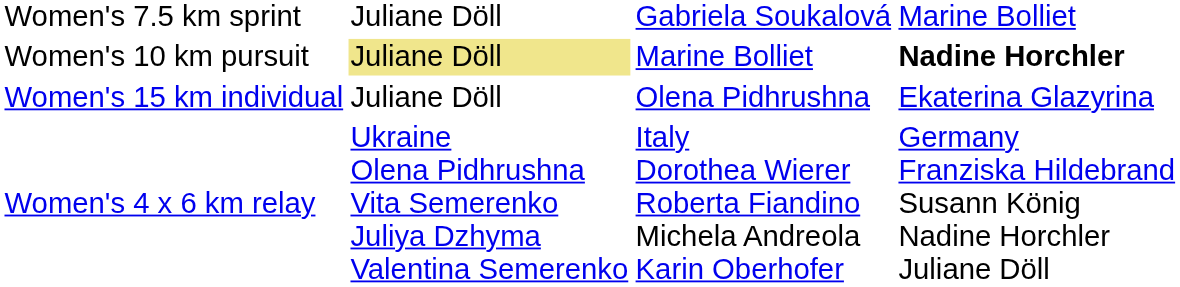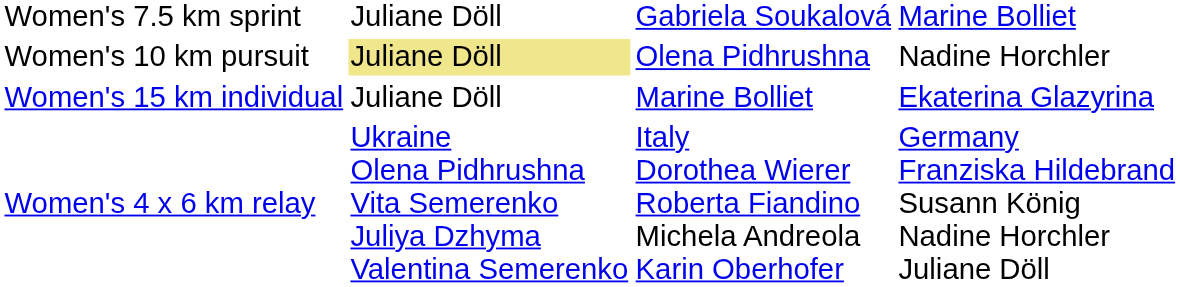 <table>
 <tr>
 <td>Women's 7.5 km sprint</td>
 <td> Juliane Döll</td>
 <td> <a href='#'>Gabriela Soukalová</a></td>
 <td> <a href='#'>Marine Bolliet</a></td>
 </tr>
 <tr>
 <td>Women's 10 km pursuit</td>
 <td style="background: khaki;"> Juliane Döll</td>
-<td> <a href='#'>Marine Bolliet</a></td>
-<td><strong> Nadine Horchler</strong></td>
+<td> <a href='#'>Olena Pidhrushna</a></td>
+<td> Nadine Horchler</td>
 </tr>
 <tr>
 <td><a href='#'>Women's 15 km individual</a></td>
 <td> Juliane Döll</td>
-<td> <a href='#'>Olena Pidhrushna</a></td>
+<td> <a href='#'>Marine Bolliet</a></td>
 <td> <a href='#'>Ekaterina Glazyrina</a></td>
 </tr>
 <tr>
 <td><a href='#'>Women's 4 x 6 km relay</a></td>
 <td> <a href='#'>Ukraine</a><br><a href='#'>Olena Pidhrushna</a><br><a href='#'>Vita Semerenko</a><br><a href='#'>Juliya Dzhyma</a><br><a href='#'>Valentina Semerenko</a></td>
 <td> <a href='#'>Italy</a><br><a href='#'>Dorothea Wierer</a><br><a href='#'>Roberta Fiandino</a><br>Michela Andreola<br><a href='#'>Karin Oberhofer</a></td>
 <td> <a href='#'>Germany</a><br><a href='#'>Franziska Hildebrand</a><br>Susann König<br>Nadine Horchler<br>Juliane Döll</td>
 </tr>
 </table>
